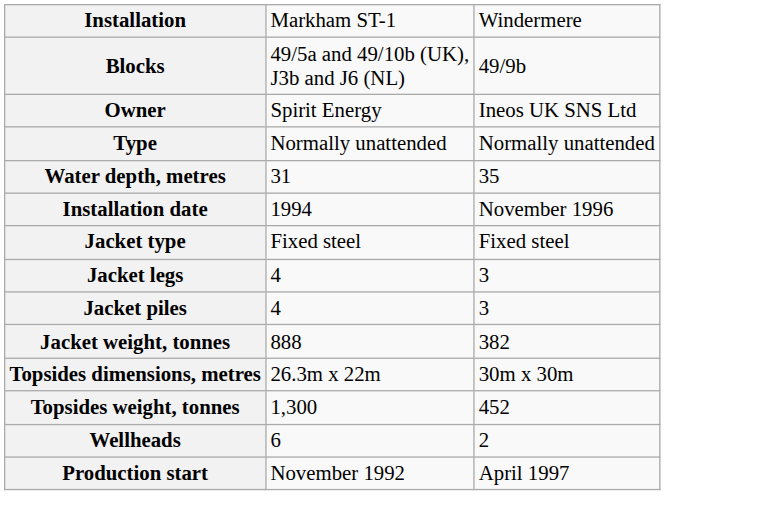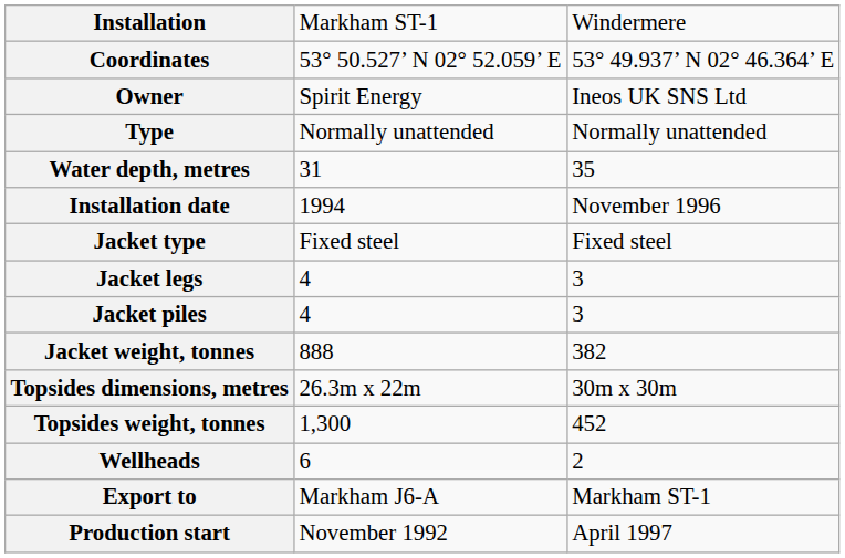 <table class="wikitable">
 <tr>
 <th>Installation</th>
 <td>Markham ST-1</td>
 <td>Windermere</td>
 </tr>
 <tr>
-<th>Blocks</th>
-<td>49/5a and  49/10b (UK),<br>J3b and J6  (NL)</td>
-<td>49/9b</td>
+<th>Coordinates</th>
+<td>53°  50.527’ N 02° 52.059’ E</td>
+<td>53°  49.937’ N 02° 46.364’ E</td>
 </tr>
 <tr>
 <th>Owner</th>
 <td>Spirit Energy</td>
 <td>Ineos UK SNS  Ltd</td>
 </tr>
 <tr>
 <th>Type</th>
 <td>Normally  unattended</td>
 <td>Normally  unattended</td>
 </tr>
 <tr>
 <th>Water depth,  metres</th>
 <td>31</td>
 <td>35</td>
 </tr>
 <tr>
 <th>Installation  date</th>
 <td>1994</td>
 <td>November 1996</td>
 </tr>
 <tr>
 <th>Jacket type</th>
 <td>Fixed steel</td>
 <td>Fixed steel</td>
 </tr>
 <tr>
 <th>Jacket legs</th>
 <td>4</td>
 <td>3</td>
 </tr>
 <tr>
 <th>Jacket piles</th>
 <td>4</td>
 <td>3</td>
 </tr>
 <tr>
 <th>Jacket  weight, tonnes</th>
 <td>888</td>
 <td>382</td>
 </tr>
 <tr>
 <th>Topsides  dimensions, metres</th>
 <td>26.3m x 22m</td>
 <td>30m x 30m</td>
 </tr>
 <tr>
 <th>Topsides  weight, tonnes</th>
 <td>1,300</td>
 <td>452</td>
 </tr>
 <tr>
 <th>Wellheads</th>
 <td>6</td>
 <td>2</td>
 </tr>
 <tr>
+<th>Export to</th>
+<td>Markham J6-A</td>
+<td>Markham ST-1</td>
+</tr>
+<tr>
 <th>Production  start</th>
 <td>November 1992</td>
 <td>April 1997</td>
 </tr>
 </table>
